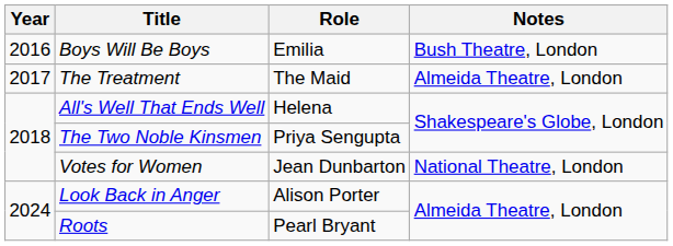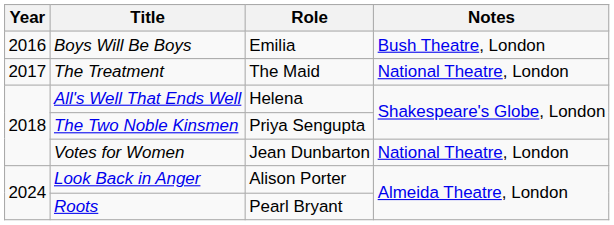 <table class="wikitable sortable">
 <tr>
 <th>Year</th>
 <th>Title</th>
 <th>Role</th>
 <th class="unsortable">Notes</th>
 </tr>
 <tr>
 <td>2016</td>
 <td><em>Boys Will Be Boys</em></td>
 <td>Emilia</td>
 <td><a href='#'>Bush Theatre</a>, London</td>
 </tr>
 <tr>
 <td>2017</td>
 <td><em>The Treatment</em></td>
 <td>The Maid</td>
-<td><a href='#'>Almeida Theatre</a>, London</td>
+<td><a href='#'>National Theatre</a>, London</td>
 </tr>
 <tr>
 <td rowspan="3">2018</td>
 <td><em><a href='#'>All's Well That Ends Well</a></em></td>
 <td>Helena</td>
 <td rowspan="2"><a href='#'>Shakespeare's Globe</a>, London</td>
 </tr>
 <tr>
 <td><em><a href='#'>The Two Noble Kinsmen</a></em></td>
 <td>Priya Sengupta</td>
 </tr>
 <tr>
 <td><em>Votes for Women</em></td>
 <td>Jean Dunbarton</td>
 <td><a href='#'>National Theatre</a>, London</td>
 </tr>
 <tr>
 <td rowspan="2">2024</td>
 <td><em><a href='#'>Look Back in Anger</a></em></td>
 <td>Alison Porter</td>
 <td rowspan="2"><a href='#'>Almeida Theatre</a>, London</td>
 </tr>
 <tr>
 <td><em><a href='#'>Roots</a></em></td>
 <td>Pearl Bryant</td>
 </tr>
 </table>
